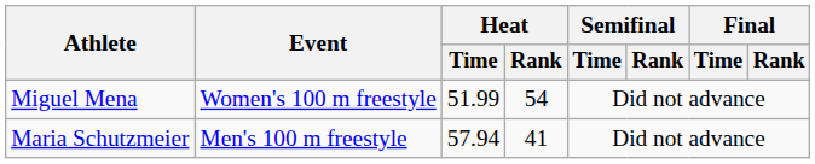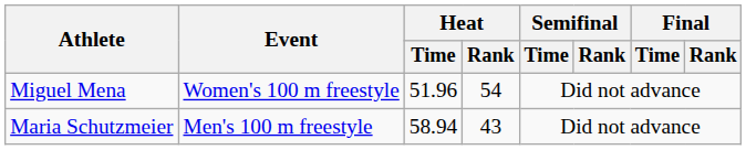 <table class=wikitable style="font-size:90%">
 <tr>
 <th rowspan="2">Athlete</th>
 <th rowspan="2">Event</th>
 <th colspan="2">Heat</th>
 <th colspan="2">Semifinal</th>
 <th colspan="2">Final</th>
 </tr>
 <tr style="font-size:95%">
 <th>Time</th>
 <th>Rank</th>
 <th>Time</th>
 <th>Rank</th>
 <th>Time</th>
 <th>Rank</th>
 </tr>
 <tr align=center>
 <td align=left><a href='#'>Miguel Mena</a></td>
 <td align=left><a href='#'>Women's 100 m freestyle</a></td>
-<td>51.99</td>
+<td>51.96</td>
 <td>54</td>
 <td colspan="4">Did not advance</td>
 </tr>
 <tr align=center>
 <td align=left><a href='#'>Maria Schutzmeier</a></td>
 <td align=left><a href='#'>Men's 100 m freestyle</a></td>
-<td>57.94</td>
-<td>41</td>
+<td>58.94</td>
+<td>43</td>
 <td colspan="4">Did not advance</td>
 </tr>
 </table>
